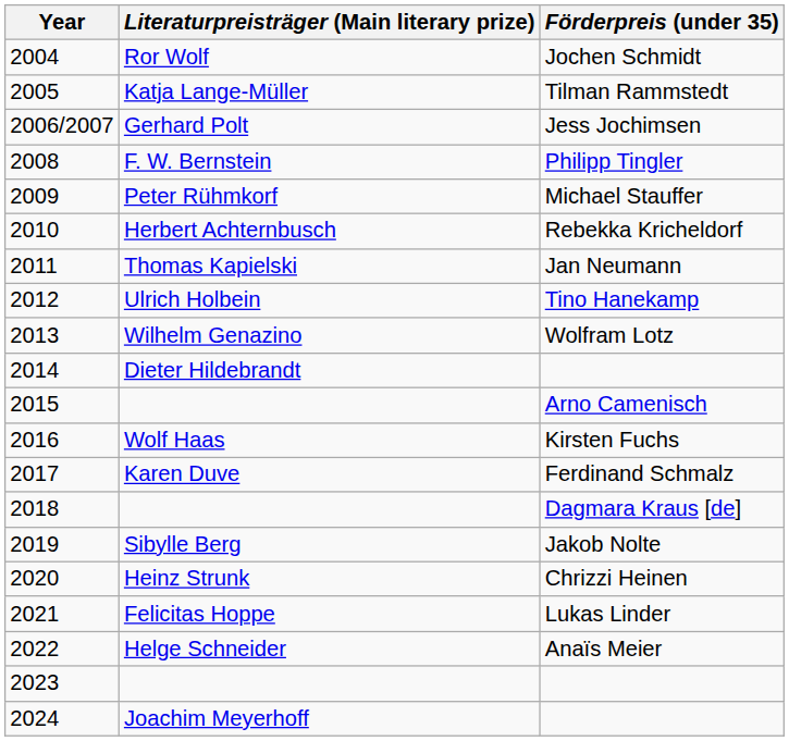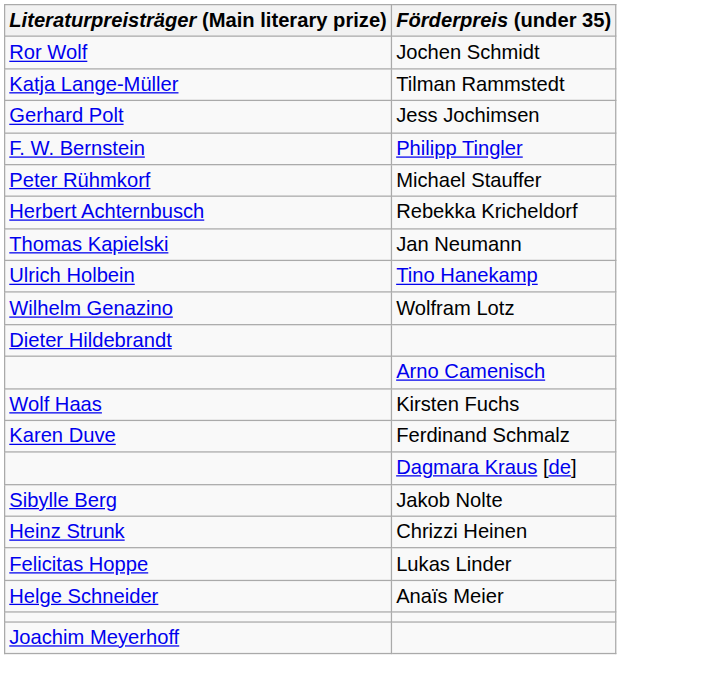 <table class="wikitable">
 <tr>
-<th>Year</th>
 <th><em>Literaturpreisträger</em> (Main literary prize)</th>
 <th><em>Förderpreis</em> (under 35)</th>
 </tr>
 <tr>
-<td>2004</td>
 <td><a href='#'>Ror Wolf</a></td>
 <td>Jochen Schmidt</td>
 </tr>
 <tr>
-<td>2005</td>
 <td><a href='#'>Katja Lange-Müller</a></td>
 <td>Tilman Rammstedt</td>
 </tr>
 <tr>
-<td>2006/2007</td>
 <td><a href='#'>Gerhard Polt</a></td>
 <td>Jess Jochimsen</td>
 </tr>
 <tr>
-<td>2008</td>
 <td><a href='#'>F. W. Bernstein</a></td>
 <td><a href='#'>Philipp Tingler</a></td>
 </tr>
 <tr>
-<td>2009</td>
 <td><a href='#'>Peter Rühmkorf</a></td>
 <td>Michael Stauffer</td>
 </tr>
 <tr>
-<td>2010</td>
 <td><a href='#'>Herbert Achternbusch</a></td>
 <td>Rebekka Kricheldorf</td>
 </tr>
 <tr>
-<td>2011</td>
 <td><a href='#'>Thomas Kapielski</a></td>
 <td>Jan Neumann</td>
 </tr>
 <tr>
-<td>2012</td>
 <td><a href='#'>Ulrich Holbein</a></td>
 <td><a href='#'>Tino Hanekamp</a></td>
 </tr>
 <tr>
-<td>2013</td>
 <td><a href='#'>Wilhelm Genazino</a></td>
 <td>Wolfram Lotz</td>
 </tr>
 <tr>
-<td>2014</td>
 <td><a href='#'>Dieter Hildebrandt</a></td>
 <td></td>
 </tr>
 <tr>
-<td>2015</td>
 <td></td>
 <td><a href='#'>Arno Camenisch</a></td>
 </tr>
 <tr>
-<td>2016</td>
 <td><a href='#'>Wolf Haas</a></td>
 <td>Kirsten Fuchs</td>
 </tr>
 <tr>
-<td>2017</td>
 <td><a href='#'>Karen Duve</a></td>
 <td>Ferdinand Schmalz</td>
 </tr>
 <tr>
-<td>2018</td>
 <td></td>
 <td><a href='#'>Dagmara Kraus</a> [<a href='#'>de</a>]</td>
 </tr>
 <tr>
-<td>2019</td>
 <td><a href='#'>Sibylle Berg</a></td>
 <td>Jakob Nolte</td>
 </tr>
 <tr>
-<td>2020</td>
 <td><a href='#'>Heinz Strunk</a></td>
 <td>Chrizzi Heinen</td>
 </tr>
 <tr>
-<td>2021</td>
 <td><a href='#'>Felicitas Hoppe</a></td>
 <td>Lukas Linder</td>
 </tr>
 <tr>
-<td>2022</td>
 <td><a href='#'>Helge Schneider</a></td>
 <td>Anaïs Meier</td>
 </tr>
 <tr>
-<td>2023</td>
 <td></td>
 <td></td>
 </tr>
 <tr>
-<td>2024</td>
 <td><a href='#'>Joachim Meyerhoff</a></td>
 <td></td>
 </tr>
 </table>
